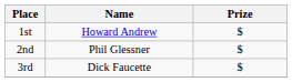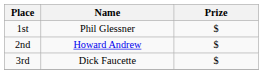 <table class="wikitable">
 <tr>
 <th width="50">Place</th>
 <th width="200">Name</th>
 <th width="125">Prize</th>
 </tr>
 <tr>
 <td align = "center">1st</td>
-<td align = "center"><a href='#'>Howard Andrew</a></td>
+<td align = "center">Phil Glessner</td>
 <td align = "center">$</td>
 </tr>
 <tr>
 <td align = "center">2nd</td>
-<td align = "center">Phil Glessner</td>
+<td align = "center"><a href='#'>Howard Andrew</a></td>
 <td align = "center">$</td>
 </tr>
 <tr>
 <td align = "center">3rd</td>
 <td align = "center">Dick Faucette</td>
 <td align = "center">$</td>
 </tr>
 <tr>
 </tr>
 </table>
